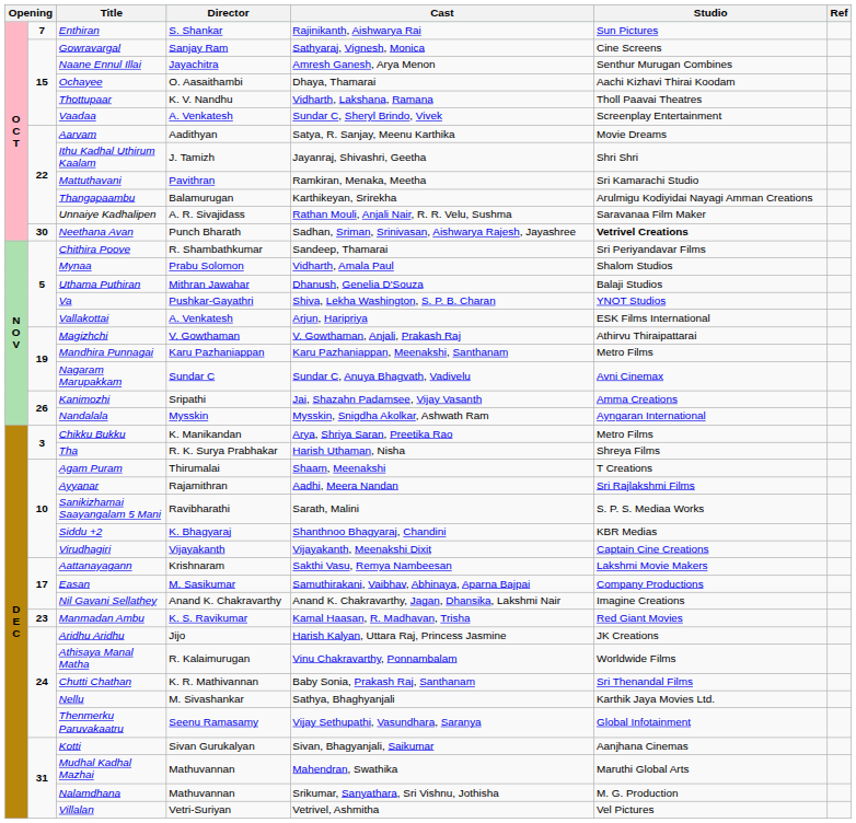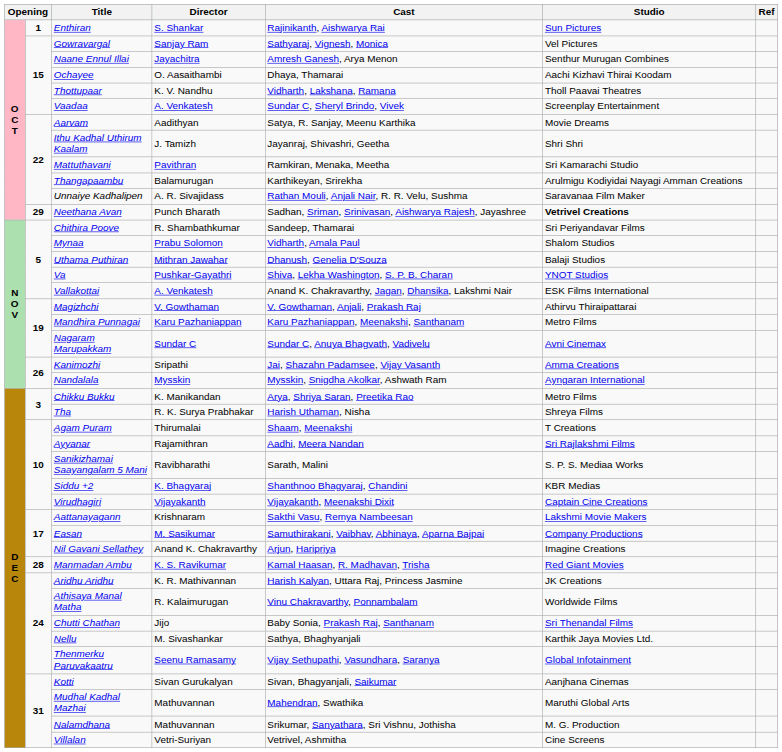 <table id="wikitable-20100601" class="wikitable">
 <tr style="background:#b0e0e6; text-align:center;">
 <th colspan="2">Opening</th>
 <th style="width:13%;">Title</th>
 <th>Director</th>
 <th>Cast</th>
 <th>Studio</th>
 <th>Ref</th>
 </tr>
 <tr October!>
 <td rowspan="12"   style="text-align:center; background:#ffb7c5;"><strong>O<br>C<br>T</strong></td>
-<td style="text-align:center;"><strong>7</strong></td>
+<td style="text-align:center;"><strong>1</strong></td>
 <td><em><a href='#'>Enthiran</a></em></td>
 <td><a href='#'>S. Shankar</a></td>
 <td><a href='#'>Rajinikanth</a>, <a href='#'>Aishwarya Rai</a></td>
 <td><a href='#'>Sun Pictures</a></td>
 <td></td>
 </tr>
 <tr>
 <td rowspan="5" style="text-align:center;"><strong>15</strong></td>
 <td><em><a href='#'>Gowravargal</a></em></td>
 <td><a href='#'>Sanjay Ram</a></td>
 <td><a href='#'>Sathyaraj</a>, <a href='#'>Vignesh</a>, <a href='#'>Monica</a></td>
-<td>Cine Screens</td>
+<td>Vel Pictures</td>
 <td></td>
 </tr>
 <tr>
 <td><em><a href='#'>Naane Ennul Illai</a></em></td>
 <td><a href='#'>Jayachitra</a></td>
 <td><a href='#'>Amresh Ganesh</a>, Arya Menon</td>
 <td>Senthur Murugan Combines</td>
 <td></td>
 </tr>
 <tr>
 <td><em><a href='#'>Ochayee</a></em></td>
 <td>O. Aasaithambi</td>
 <td>Dhaya, Thamarai</td>
 <td>Aachi Kizhavi Thirai Koodam</td>
 <td></td>
 </tr>
 <tr>
 <td><em><a href='#'>Thottupaar</a></em></td>
 <td>K. V. Nandhu</td>
 <td><a href='#'>Vidharth</a>, <a href='#'>Lakshana</a>, <a href='#'>Ramana</a></td>
 <td>Tholl Paavai Theatres</td>
 <td></td>
 </tr>
 <tr>
 <td><em><a href='#'>Vaadaa</a></em></td>
 <td><a href='#'>A. Venkatesh</a></td>
 <td><a href='#'>Sundar C</a>, <a href='#'>Sheryl Brindo</a>, <a href='#'>Vivek</a></td>
 <td>Screenplay Entertainment</td>
 <td></td>
 </tr>
 <tr>
 <td rowspan="5" style="text-align:center;"><strong>22</strong></td>
 <td><em><a href='#'>Aarvam</a></em></td>
 <td>Aadithyan</td>
 <td>Satya, R. Sanjay, Meenu Karthika</td>
 <td>Movie Dreams</td>
 <td></td>
 </tr>
 <tr>
 <td><em><a href='#'>Ithu Kadhal Uthirum Kaalam</a></em></td>
 <td>J. Tamizh</td>
 <td>Jayanraj, Shivashri, Geetha</td>
 <td>Shri Shri</td>
 <td></td>
 </tr>
 <tr>
 <td><em><a href='#'>Mattuthavani</a></em></td>
 <td><a href='#'>Pavithran</a></td>
 <td>Ramkiran, Menaka, Meetha</td>
 <td>Sri Kamarachi Studio</td>
 <td></td>
 </tr>
 <tr>
 <td><em><a href='#'>Thangapaambu</a></em></td>
 <td>Balamurugan</td>
 <td>Karthikeyan, Srirekha</td>
 <td>Arulmigu Kodiyidai Nayagi Amman Creations</td>
 <td></td>
 </tr>
 <tr>
 <td><em>Unnaiye Kadhalipen</em></td>
 <td>A. R. Sivajidass</td>
 <td><a href='#'>Rathan Mouli</a>, <a href='#'>Anjali Nair</a>, R. R. Velu, Sushma</td>
 <td>Saravanaa Film Maker</td>
 <td></td>
 </tr>
 <tr>
-<td style="text-align:center;"><strong>30</strong></td>
+<td style="text-align:center;"><strong>29</strong></td>
 <td><em><a href='#'>Neethana Avan</a></em></td>
 <td>Punch Bharath</td>
 <td>Sadhan, <a href='#'>Sriman</a>, <a href='#'>Srinivasan</a>, <a href='#'>Aishwarya Rajesh</a>, Jayashree</td>
 <td><strong>Vetrivel Creations</strong></td>
 <td></td>
 </tr>
 <tr November!>
 <td rowspan="10"   style="text-align:center; background:#ace1af;"><strong>N<br>O<br>V</strong></td>
 <td rowspan="5" style="text-align:center;"><strong>5</strong><br></td>
 <td><em><a href='#'>Chithira Poove</a></em></td>
 <td>R. Shambathkumar</td>
 <td>Sandeep, Thamarai</td>
 <td>Sri Periyandavar Films</td>
 <td></td>
 </tr>
 <tr>
 <td><em><a href='#'>Mynaa</a></em></td>
 <td><a href='#'>Prabu Solomon</a></td>
 <td><a href='#'>Vidharth</a>, <a href='#'>Amala Paul</a></td>
 <td>Shalom Studios</td>
 <td></td>
 </tr>
 <tr>
 <td><em><a href='#'>Uthama Puthiran</a></em></td>
 <td><a href='#'>Mithran Jawahar</a></td>
 <td><a href='#'>Dhanush</a>, <a href='#'>Genelia D'Souza</a></td>
 <td>Balaji Studios</td>
 <td></td>
 </tr>
 <tr>
 <td><em><a href='#'>Va</a></em></td>
 <td><a href='#'>Pushkar-Gayathri</a></td>
 <td><a href='#'>Shiva</a>, <a href='#'>Lekha Washington</a>, <a href='#'>S. P. B. Charan</a></td>
 <td><a href='#'>YNOT Studios</a></td>
 <td></td>
 </tr>
 <tr>
 <td><em><a href='#'>Vallakottai</a></em></td>
 <td><a href='#'>A. Venkatesh</a></td>
-<td><a href='#'>Arjun</a>, <a href='#'>Haripriya</a></td>
+<td>Anand K. Chakravarthy, <a href='#'>Jagan</a>, <a href='#'>Dhansika</a>, Lakshmi Nair</td>
 <td>ESK Films International</td>
 <td></td>
 </tr>
 <tr>
 <td rowspan="3" style="text-align:center;"><strong>19</strong></td>
 <td><em><a href='#'>Magizhchi</a></em></td>
 <td><a href='#'>V. Gowthaman</a></td>
 <td><a href='#'>V. Gowthaman</a>, <a href='#'>Anjali</a>, <a href='#'>Prakash Raj</a></td>
 <td>Athirvu Thiraipattarai</td>
 <td></td>
 </tr>
 <tr>
 <td><em><a href='#'>Mandhira Punnagai</a></em></td>
 <td><a href='#'>Karu Pazhaniappan</a></td>
 <td><a href='#'>Karu Pazhaniappan</a>, <a href='#'>Meenakshi</a>, <a href='#'>Santhanam</a></td>
 <td>Metro Films</td>
 <td></td>
 </tr>
 <tr>
 <td><em><a href='#'>Nagaram Marupakkam</a></em></td>
 <td><a href='#'>Sundar C</a></td>
 <td><a href='#'>Sundar C</a>, <a href='#'>Anuya Bhagvath</a>, <a href='#'>Vadivelu</a></td>
 <td><a href='#'>Avni Cinemax</a></td>
 <td></td>
 </tr>
 <tr>
 <td rowspan="2" style="text-align:center;"><strong>26</strong></td>
 <td><em><a href='#'>Kanimozhi</a></em></td>
 <td>Sripathi</td>
 <td><a href='#'>Jai</a>, <a href='#'>Shazahn Padamsee</a>, <a href='#'>Vijay Vasanth</a></td>
 <td><a href='#'>Amma Creations</a></td>
 <td></td>
 </tr>
 <tr>
 <td><em><a href='#'>Nandalala</a></em></td>
 <td><a href='#'>Mysskin</a></td>
 <td><a href='#'>Mysskin</a>, <a href='#'>Snigdha Akolkar</a>, Ashwath Ram</td>
 <td><a href='#'>Ayngaran International</a></td>
 <td></td>
 </tr>
 <tr December!>
 <td rowspan="21"   style="text-align:center; background:#b8860b;"><strong>D<br>E<br>C</strong></td>
 <td rowspan="2" style="text-align:center;"><strong>3</strong></td>
 <td><em><a href='#'>Chikku Bukku</a></em></td>
 <td>K. Manikandan</td>
 <td><a href='#'>Arya</a>, <a href='#'>Shriya Saran</a>, <a href='#'>Preetika Rao</a></td>
 <td>Metro Films</td>
 <td></td>
 </tr>
 <tr>
 <td><em><a href='#'>Tha</a></em></td>
 <td>R. K. Surya Prabhakar</td>
 <td><a href='#'>Harish Uthaman</a>, Nisha</td>
 <td>Shreya Films</td>
 <td></td>
 </tr>
 <tr>
 <td rowspan="5" style="text-align:center;"><strong>10</strong></td>
 <td><em><a href='#'>Agam Puram</a></em></td>
 <td>Thirumalai</td>
 <td><a href='#'>Shaam</a>, <a href='#'>Meenakshi</a></td>
 <td>T Creations</td>
 <td></td>
 </tr>
 <tr>
 <td><em><a href='#'>Ayyanar</a></em></td>
 <td>Rajamithran</td>
 <td><a href='#'>Aadhi</a>, <a href='#'>Meera Nandan</a></td>
 <td><a href='#'>Sri Rajlakshmi Films</a></td>
 <td></td>
 </tr>
 <tr>
 <td><em><a href='#'>Sanikizhamai Saayangalam 5 Mani</a></em></td>
 <td>Ravibharathi</td>
 <td>Sarath, Malini</td>
 <td>S. P. S. Mediaa Works</td>
 <td></td>
 </tr>
 <tr>
 <td><em><a href='#'>Siddu +2</a></em></td>
 <td><a href='#'>K. Bhagyaraj</a></td>
 <td><a href='#'>Shanthnoo Bhagyaraj</a>, <a href='#'>Chandini</a></td>
 <td>KBR Medias</td>
 <td></td>
 </tr>
 <tr>
 <td><em><a href='#'>Virudhagiri</a></em></td>
 <td><a href='#'>Vijayakanth</a></td>
 <td><a href='#'>Vijayakanth</a>, <a href='#'>Meenakshi Dixit</a></td>
 <td><a href='#'>Captain Cine Creations</a></td>
 <td></td>
 </tr>
 <tr>
 <td rowspan="3" style="text-align:center;"><strong>17</strong></td>
 <td><em><a href='#'>Aattanayagann</a></em></td>
 <td>Krishnaram</td>
 <td><a href='#'>Sakthi Vasu</a>, <a href='#'>Remya Nambeesan</a></td>
 <td><a href='#'>Lakshmi Movie Makers</a></td>
 <td></td>
 </tr>
 <tr>
 <td><em><a href='#'>Easan</a></em></td>
 <td><a href='#'>M. Sasikumar</a></td>
 <td><a href='#'>Samuthirakani</a>, <a href='#'>Vaibhav</a>, <a href='#'>Abhinaya</a>, <a href='#'>Aparna Bajpai</a></td>
 <td><a href='#'>Company Productions</a></td>
 <td></td>
 </tr>
 <tr>
 <td><em><a href='#'>Nil Gavani Sellathey</a></em></td>
 <td>Anand K. Chakravarthy</td>
-<td>Anand K. Chakravarthy, <a href='#'>Jagan</a>, <a href='#'>Dhansika</a>, Lakshmi Nair</td>
+<td><a href='#'>Arjun</a>, <a href='#'>Haripriya</a></td>
 <td>Imagine Creations</td>
 <td></td>
 </tr>
 <tr>
-<td style="text-align:center;"><strong>23</strong></td>
+<td style="text-align:center;"><strong>28</strong></td>
 <td><em><a href='#'>Manmadan Ambu</a></em></td>
 <td><a href='#'>K. S. Ravikumar</a></td>
 <td><a href='#'>Kamal Haasan</a>, <a href='#'>R. Madhavan</a>, <a href='#'>Trisha</a></td>
 <td><a href='#'>Red Giant Movies</a></td>
 <td></td>
 </tr>
 <tr>
 <td rowspan="5" style="text-align:center;"><strong>24</strong></td>
 <td><em><a href='#'>Aridhu Aridhu</a></em></td>
-<td>Jijo</td>
+<td>K. R. Mathivannan</td>
 <td><a href='#'>Harish Kalyan</a>, Uttara Raj, Princess Jasmine</td>
 <td>JK Creations</td>
 <td></td>
 </tr>
 <tr>
 <td><em><a href='#'>Athisaya Manal Matha</a></em></td>
 <td>R. Kalaimurugan</td>
 <td><a href='#'>Vinu Chakravarthy</a>, <a href='#'>Ponnambalam</a></td>
 <td>Worldwide Films</td>
 <td></td>
 </tr>
 <tr>
 <td><em><a href='#'>Chutti Chathan</a></em></td>
-<td>K. R. Mathivannan</td>
+<td>Jijo</td>
 <td>Baby Sonia, <a href='#'>Prakash Raj</a>, <a href='#'>Santhanam</a></td>
 <td><a href='#'>Sri Thenandal Films</a></td>
 <td></td>
 </tr>
 <tr>
 <td><em><a href='#'>Nellu</a></em></td>
 <td>M. Sivashankar</td>
 <td>Sathya, Bhaghyanjali</td>
 <td>Karthik Jaya Movies Ltd.</td>
 <td></td>
 </tr>
 <tr>
 <td><em><a href='#'>Thenmerku Paruvakaatru</a></em></td>
 <td><a href='#'>Seenu Ramasamy</a></td>
 <td><a href='#'>Vijay Sethupathi</a>, <a href='#'>Vasundhara</a>, <a href='#'>Saranya</a></td>
 <td><a href='#'>Global Infotainment</a></td>
 <td></td>
 </tr>
 <tr>
 <td rowspan="4" style="text-align:center;"><strong>31</strong></td>
 <td><em><a href='#'>Kotti</a></em></td>
 <td>Sivan Gurukalyan</td>
 <td>Sivan, Bhagyanjali, <a href='#'>Saikumar</a></td>
 <td>Aanjhana Cinemas</td>
 <td></td>
 </tr>
 <tr>
 <td><em><a href='#'>Mudhal Kadhal Mazhai</a></em></td>
 <td>Mathuvannan</td>
 <td><a href='#'>Mahendran</a>, Swathika</td>
 <td>Maruthi Global Arts</td>
 <td></td>
 </tr>
 <tr>
 <td><em><a href='#'>Nalamdhana</a></em></td>
 <td>Mathuvannan</td>
 <td>Srikumar, <a href='#'>Sanyathara</a>, Sri Vishnu, Jothisha</td>
 <td>M. G. Production</td>
 <td></td>
 </tr>
 <tr>
 <td><em><a href='#'>Villalan</a></em></td>
 <td>Vetri-Suriyan</td>
 <td>Vetrivel, Ashmitha</td>
-<td>Vel Pictures</td>
+<td>Cine Screens</td>
 <td></td>
 </tr>
 </table>
